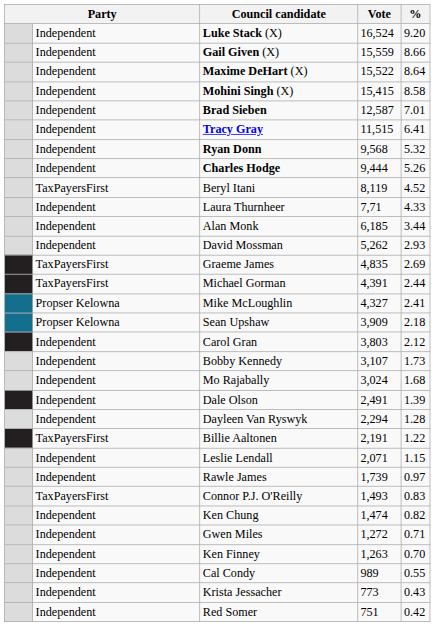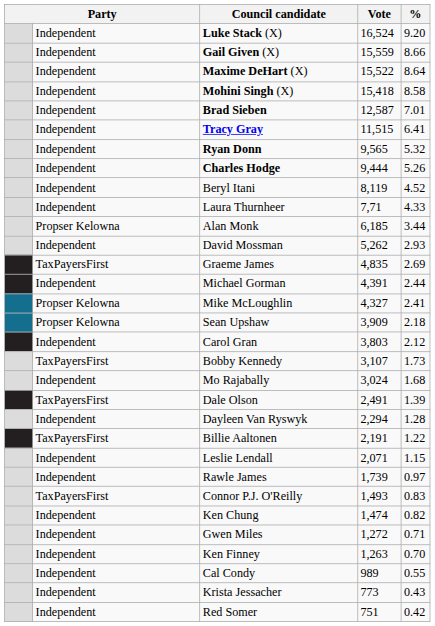 <table class="wikitable">
 <tr>
 <th bgcolor="#DDDDFF" width="250px" colspan="2">Party</th>
 <th bgcolor="#DDDDFF" width="200px">Council candidate</th>
 <th bgcolor="#DDDDFF" width="50px">Vote</th>
 <th bgcolor="#DDDDFF" width="30px">%</th>
 </tr>
 <tr>
 <td style="background:gainsboro" width="30px"> </td>
 <td>Independent</td>
 <td><strong>Luke Stack</strong> (X)</td>
 <td>16,524</td>
 <td>9.20</td>
 </tr>
 <tr>
 <td style="background:gainsboro" width="30px"> </td>
 <td>Independent</td>
 <td><strong>Gail Given</strong> (X)</td>
 <td>15,559</td>
 <td>8.66</td>
 </tr>
 <tr>
 <td style="background:gainsboro" width="30px"> </td>
 <td>Independent</td>
 <td><strong>Maxime DeHart</strong> (X)</td>
 <td>15,522</td>
 <td>8.64</td>
 </tr>
 <tr>
 <td style="background:gainsboro" width="30px"> </td>
 <td>Independent</td>
 <td><strong>Mohini Singh</strong> (X)</td>
-<td>15,415</td>
+<td>15,418</td>
 <td>8.58</td>
 </tr>
 <tr>
 <td style="background:gainsboro" width="30px"> </td>
 <td>Independent</td>
 <td><strong>Brad Sieben</strong></td>
 <td>12,587</td>
 <td>7.01</td>
 </tr>
 <tr>
 <td style="background:gainsboro" width="30px"> </td>
 <td>Independent</td>
 <td><strong><a href='#'>Tracy Gray</a></strong></td>
 <td>11,515</td>
 <td>6.41</td>
 </tr>
 <tr>
 <td style="background:gainsboro" width="30px"> </td>
 <td>Independent</td>
 <td><strong>Ryan Donn</strong></td>
-<td>9,568</td>
+<td>9,565</td>
 <td>5.32</td>
 </tr>
 <tr>
 <td style="background:gainsboro" width="30px"> </td>
 <td>Independent</td>
 <td><strong>Charles Hodge</strong></td>
 <td>9,444</td>
 <td>5.26</td>
 </tr>
 <tr>
 <td style="background:gainsboro" width="30px"> </td>
-<td>TaxPayersFirst</td>
+<td>Independent</td>
 <td>Beryl Itani</td>
 <td>8,119</td>
 <td>4.52</td>
 </tr>
 <tr>
 <td style="background:gainsboro" width="30px"> </td>
 <td>Independent</td>
 <td>Laura Thurnheer</td>
 <td>7,71</td>
 <td>4.33</td>
 </tr>
 <tr>
 <td style="background:gainsboro" width="30px"> </td>
-<td>Independent</td>
+<td>Propser Kelowna</td>
 <td>Alan Monk</td>
 <td>6,185</td>
 <td>3.44</td>
 </tr>
 <tr>
 <td style="background:gainsboro" width="30px"> </td>
 <td>Independent</td>
 <td>David Mossman</td>
 <td>5,262</td>
 <td>2.93</td>
 </tr>
 <tr>
 <td style="background:#231F20;" width="30px"> </td>
 <td>TaxPayersFirst</td>
 <td>Graeme James</td>
 <td>4,835</td>
 <td>2.69</td>
 </tr>
 <tr>
 <td style="background:#231F20;" width="30px"> </td>
-<td>TaxPayersFirst</td>
+<td>Independent</td>
 <td>Michael Gorman</td>
 <td>4,391</td>
 <td>2.44</td>
 </tr>
 <tr>
 <td style="background:#146F8E;" width="30px"> </td>
 <td>Propser Kelowna</td>
 <td>Mike McLoughlin</td>
 <td>4,327</td>
 <td>2.41</td>
 </tr>
 <tr>
 <td style="background:#146F8E;" width="30px"> </td>
 <td>Propser Kelowna</td>
 <td>Sean Upshaw</td>
 <td>3,909</td>
 <td>2.18</td>
 </tr>
 <tr>
 <td style="background:#231F20;" width="30px"> </td>
 <td>Independent</td>
 <td>Carol Gran</td>
 <td>3,803</td>
 <td>2.12</td>
 </tr>
 <tr>
 <td style="background:gainsboro" width="30px"> </td>
-<td>Independent</td>
+<td>TaxPayersFirst</td>
 <td>Bobby Kennedy</td>
 <td>3,107</td>
 <td>1.73</td>
 </tr>
 <tr>
 <td style="background:gainsboro" width="30px"> </td>
 <td>Independent</td>
 <td>Mo Rajabally</td>
 <td>3,024</td>
 <td>1.68</td>
 </tr>
 <tr>
 <td style="background:#231F20;" width="30px"> </td>
-<td>Independent</td>
+<td>TaxPayersFirst</td>
 <td>Dale Olson</td>
 <td>2,491</td>
 <td>1.39</td>
 </tr>
 <tr>
 <td style="background:gainsboro" width="30px"> </td>
 <td>Independent</td>
 <td>Dayleen Van Ryswyk</td>
 <td>2,294</td>
 <td>1.28</td>
 </tr>
 <tr>
 <td style="background:#231F20;" width="30px"> </td>
 <td>TaxPayersFirst</td>
 <td>Billie Aaltonen</td>
 <td>2,191</td>
 <td>1.22</td>
 </tr>
 <tr>
 <td style="background:gainsboro" width="30px"> </td>
 <td>Independent</td>
 <td>Leslie Lendall</td>
 <td>2,071</td>
 <td>1.15</td>
 </tr>
 <tr>
 <td style="background:gainsboro" width="30px"> </td>
 <td>Independent</td>
 <td>Rawle James</td>
 <td>1,739</td>
 <td>0.97</td>
 </tr>
 <tr>
 <td style="background:gainsboro" width="30px"> </td>
 <td>TaxPayersFirst</td>
 <td>Connor P.J. O'Reilly</td>
 <td>1,493</td>
 <td>0.83</td>
 </tr>
 <tr>
 <td style="background:gainsboro" width="30px"> </td>
 <td>Independent</td>
 <td>Ken Chung</td>
 <td>1,474</td>
 <td>0.82</td>
 </tr>
 <tr>
 <td style="background:gainsboro" width="30px"> </td>
 <td>Independent</td>
 <td>Gwen Miles</td>
 <td>1,272</td>
 <td>0.71</td>
 </tr>
 <tr>
 <td style="background:gainsboro" width="30px"> </td>
 <td>Independent</td>
 <td>Ken Finney</td>
 <td>1,263</td>
 <td>0.70</td>
 </tr>
 <tr>
 <td style="background:gainsboro" width="30px"> </td>
 <td>Independent</td>
 <td>Cal Condy</td>
 <td>989</td>
 <td>0.55</td>
 </tr>
 <tr>
 <td style="background:gainsboro" width="30px"> </td>
 <td>Independent</td>
 <td>Krista Jessacher</td>
 <td>773</td>
 <td>0.43</td>
 </tr>
 <tr>
 <td style="background:gainsboro" width="30px"> </td>
 <td>Independent</td>
 <td>Red Somer</td>
 <td>751</td>
 <td>0.42</td>
 </tr>
 </table>
